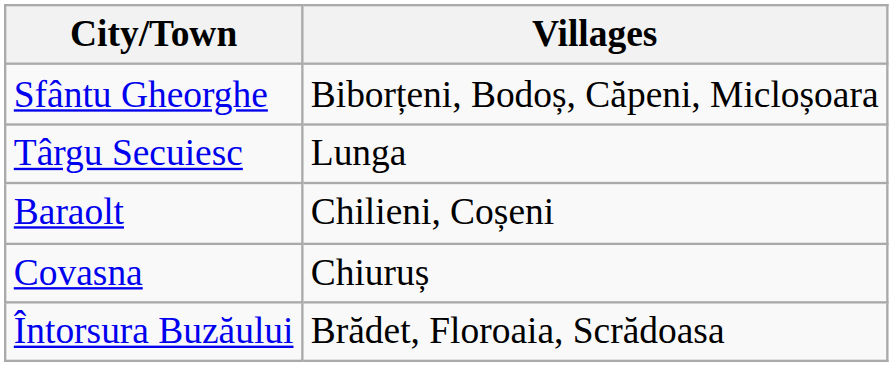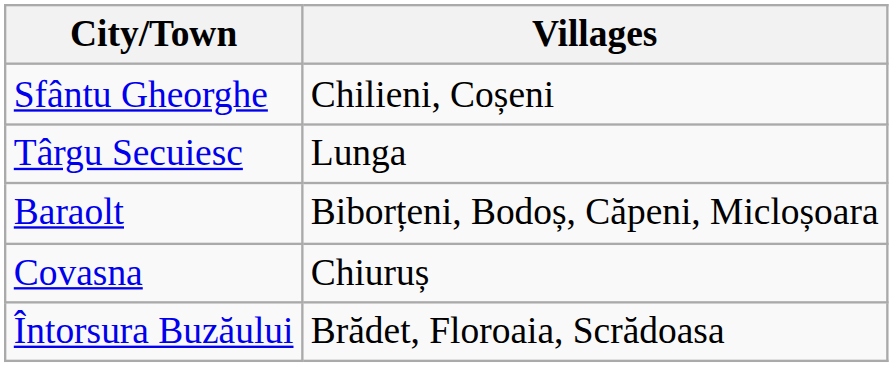 <table class="wikitable">
 <tr>
 <th colspan=1>City/Town</th>
 <th colspan=3>Villages</th>
 </tr>
 <tr>
 <td><a href='#'>Sfântu Gheorghe</a></td>
-<td>Biborțeni, Bodoș, Căpeni, Micloșoara</td>
+<td>Chilieni, Coșeni</td>
 </tr>
 <tr>
 <td><a href='#'>Târgu Secuiesc</a></td>
 <td>Lunga</td>
 </tr>
 <tr>
 <td><a href='#'>Baraolt</a></td>
-<td>Chilieni, Coșeni</td>
+<td>Biborțeni, Bodoș, Căpeni, Micloșoara</td>
 </tr>
 <tr>
 <td><a href='#'>Covasna</a></td>
 <td>Chiuruș</td>
 </tr>
 <tr>
 <td><a href='#'>Întorsura Buzăului</a></td>
 <td>Brădet, Floroaia, Scrădoasa</td>
 </tr>
 </table>
